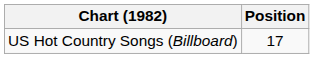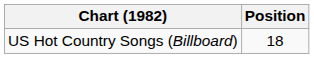 <table class="wikitable">
 <tr>
 <th>Chart (1982)</th>
 <th>Position</th>
 </tr>
 <tr>
 <td>US Hot Country Songs (<em>Billboard</em>)</td>
-<td align="center">17</td>
+<td align="center">18</td>
 </tr>
 </table>
